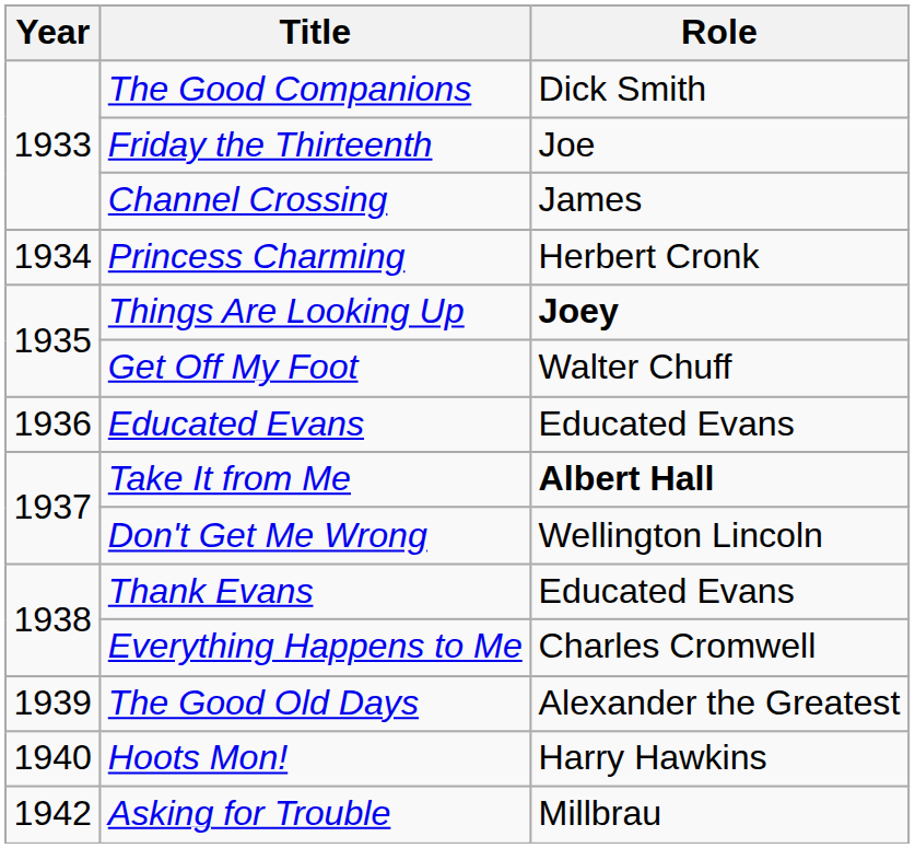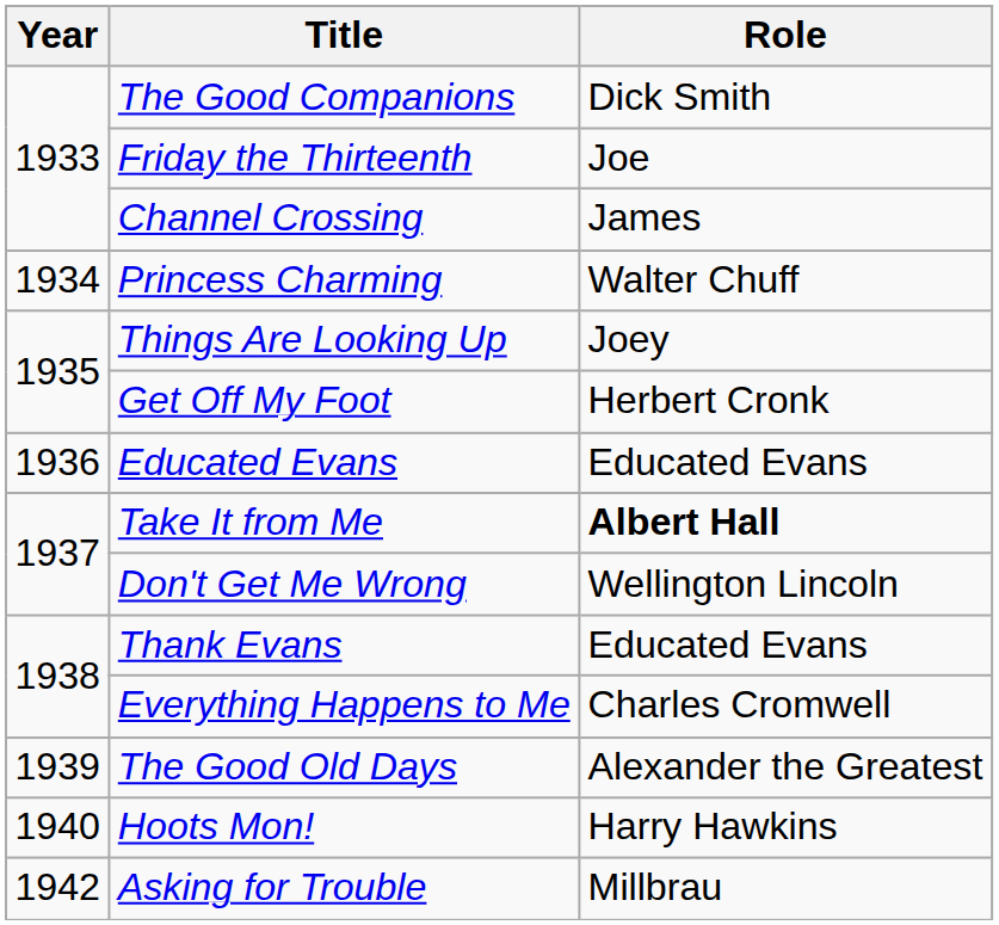 <table class="wikitable sortable">
 <tr>
 <th>Year</th>
 <th>Title</th>
 <th>Role</th>
 </tr>
 <tr>
 <td rowspan="3">1933</td>
 <td><em><a href='#'>The Good Companions</a></em></td>
 <td>Dick Smith</td>
 </tr>
 <tr>
 <td><em><a href='#'>Friday the Thirteenth</a></em></td>
 <td>Joe</td>
 </tr>
 <tr>
 <td><em><a href='#'>Channel Crossing</a></em></td>
 <td>James</td>
 </tr>
 <tr>
 <td>1934</td>
 <td><em><a href='#'>Princess Charming</a></em></td>
-<td>Herbert Cronk</td>
+<td>Walter Chuff</td>
 </tr>
 <tr>
 <td rowspan="2">1935</td>
 <td><em><a href='#'>Things Are Looking Up</a></em></td>
-<td><strong>Joey</strong></td>
+<td>Joey</td>
 </tr>
 <tr>
 <td><em><a href='#'>Get Off My Foot</a></em></td>
-<td>Walter Chuff</td>
+<td>Herbert Cronk</td>
 </tr>
 <tr>
 <td>1936</td>
 <td><em><a href='#'>Educated Evans</a></em></td>
 <td>Educated Evans</td>
 </tr>
 <tr>
 <td rowspan="2">1937</td>
 <td><em><a href='#'>Take It from Me</a></em></td>
 <td><strong>Albert Hall</strong></td>
 </tr>
 <tr>
 <td><em><a href='#'>Don't Get Me Wrong</a></em></td>
 <td>Wellington Lincoln</td>
 </tr>
 <tr>
 <td rowspan="2">1938</td>
 <td><em><a href='#'>Thank Evans</a></em></td>
 <td>Educated Evans</td>
 </tr>
 <tr>
 <td><em><a href='#'>Everything Happens to Me</a></em></td>
 <td>Charles Cromwell</td>
 </tr>
 <tr>
 <td>1939</td>
 <td><em><a href='#'>The Good Old Days</a></em></td>
 <td>Alexander the Greatest</td>
 </tr>
 <tr>
 <td>1940</td>
 <td><em><a href='#'>Hoots Mon!</a></em></td>
 <td>Harry Hawkins</td>
 </tr>
 <tr>
 <td>1942</td>
 <td><em><a href='#'>Asking for Trouble</a></em></td>
 <td>Millbrau</td>
 </tr>
 </table>
